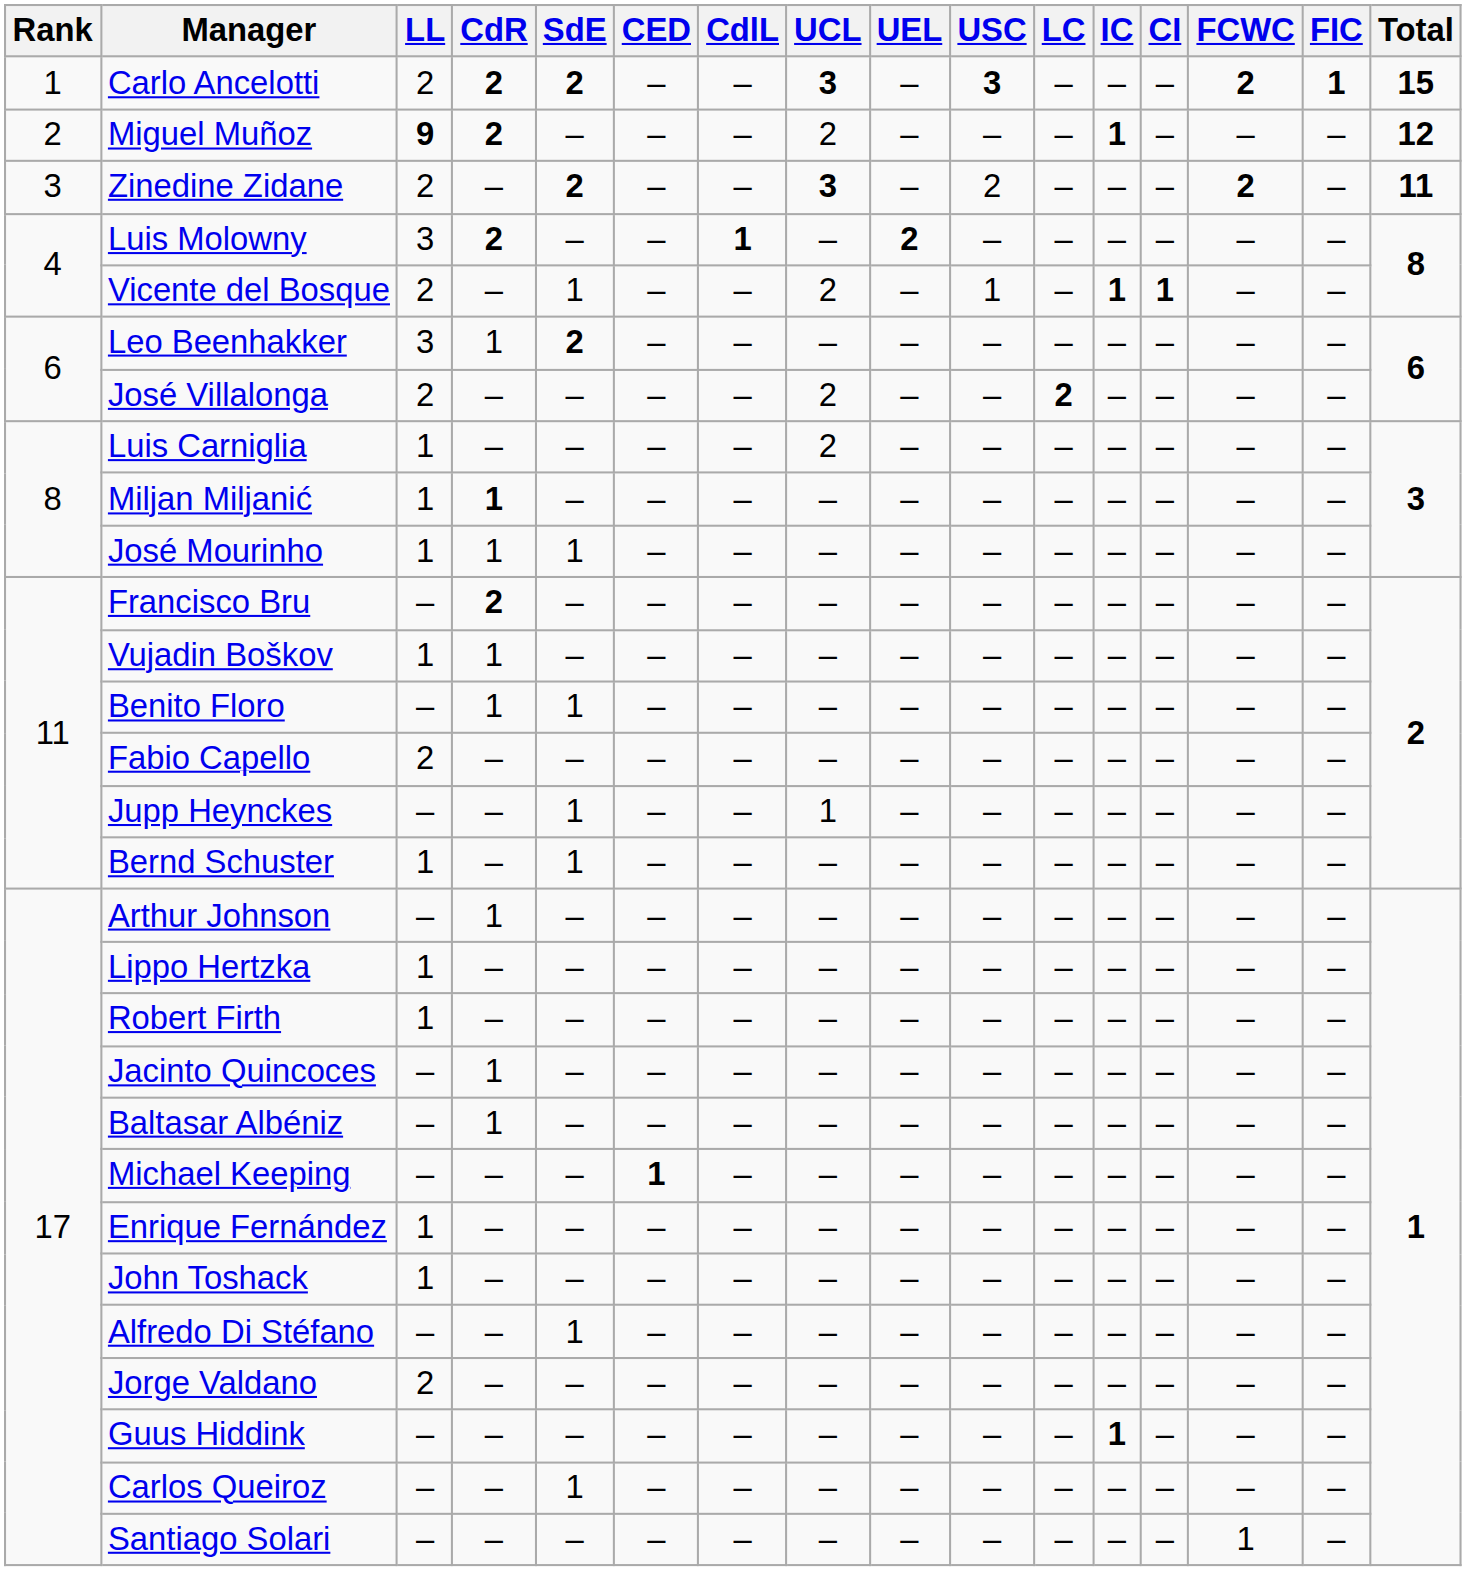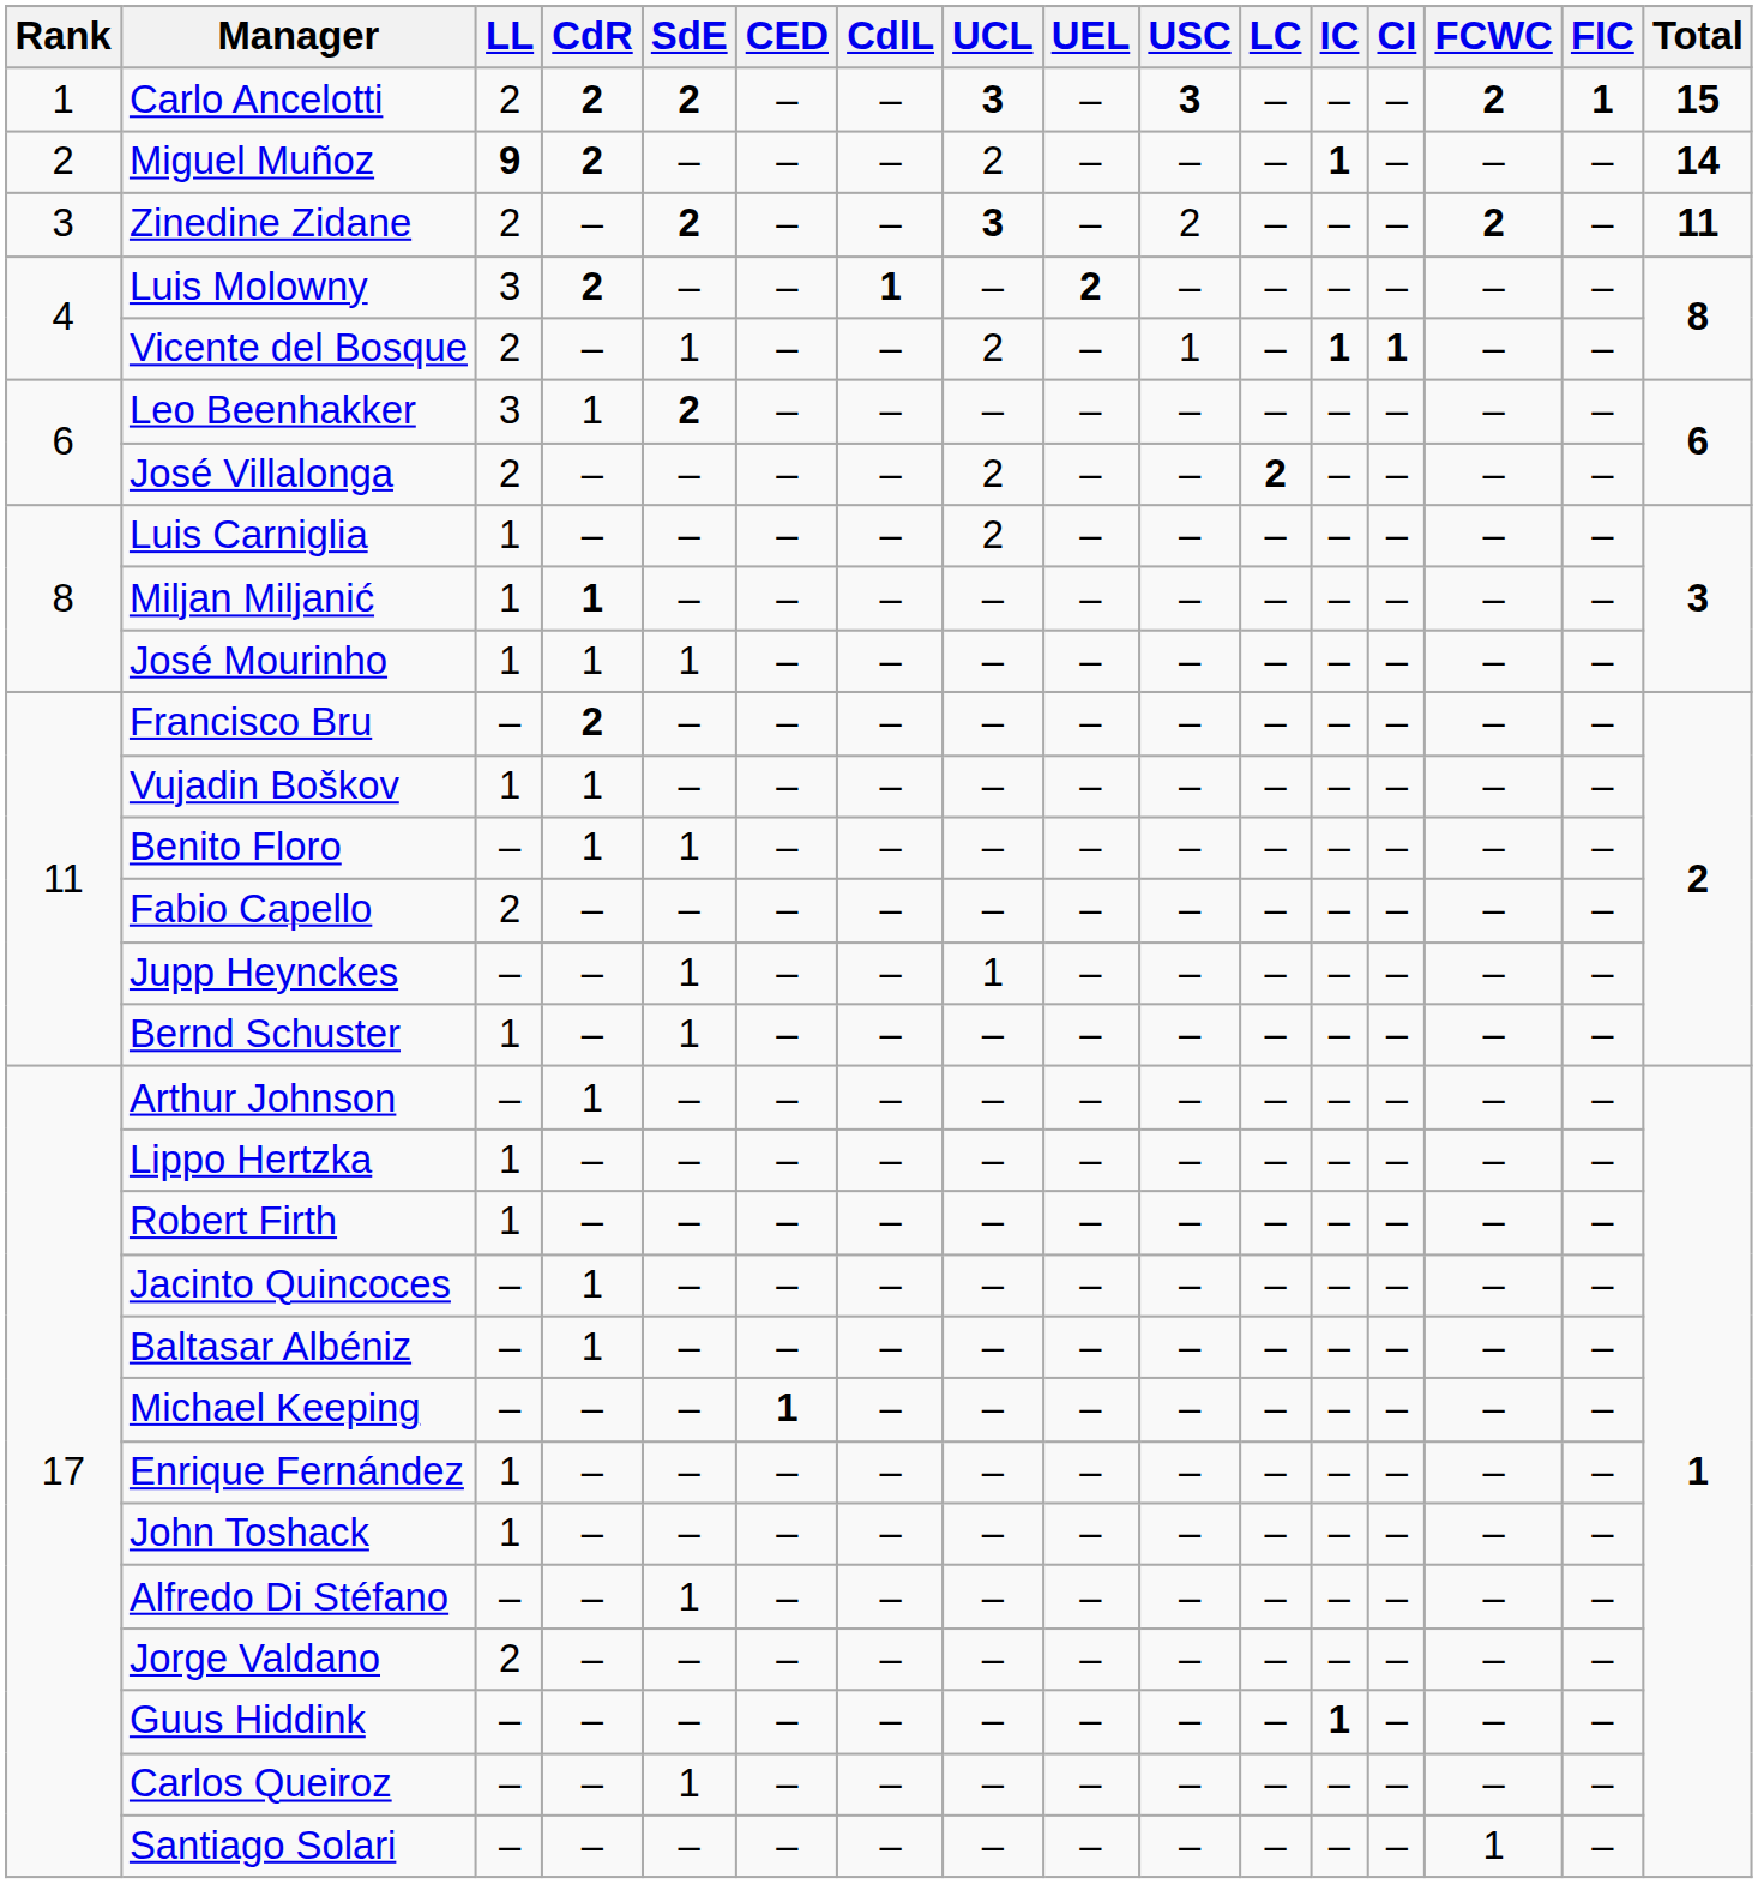 <table class="wikitable sortable">
 <tr>
 <th>Rank</th>
 <th>Manager</th>
 <th><a href='#'>LL</a></th>
 <th><a href='#'>CdR</a></th>
 <th><a href='#'>SdE</a></th>
 <th><a href='#'>CED</a></th>
 <th><a href='#'>CdlL</a></th>
 <th><a href='#'>UCL</a></th>
 <th><a href='#'>UEL</a></th>
 <th><a href='#'>USC</a></th>
 <th><a href='#'>LC</a></th>
 <th><a href='#'>IC</a></th>
 <th><a href='#'>CI</a></th>
 <th><a href='#'>FCWC</a></th>
 <th><a href='#'>FIC</a></th>
 <th>Total</th>
 </tr>
 <tr>
 <td align=center>1</td>
 <td> <a href='#'>Carlo Ancelotti</a></td>
 <td align=center>2</td>
 <td align=center><strong>2</strong></td>
 <td align=center><strong>2</strong></td>
 <td align=center>–</td>
 <td align=center>–</td>
 <td align=center><strong>3</strong></td>
 <td align="center">–</td>
 <td align=center><strong>3</strong></td>
 <td align=center>–</td>
 <td align=center>–</td>
 <td align="center">–</td>
 <td align=center><strong>2</strong></td>
 <td align=center><strong>1</strong></td>
 <td align=center><strong>15</strong></td>
 </tr>
 <tr>
 <td align=center>2</td>
 <td> <a href='#'>Miguel Muñoz</a></td>
 <td align=center><strong>9</strong></td>
 <td align=center><strong>2</strong></td>
 <td align=center>–</td>
 <td align=center>–</td>
 <td align=center>–</td>
 <td align=center>2</td>
 <td align=center>–</td>
 <td align=center>–</td>
 <td align=center>–</td>
 <td align=center><strong>1</strong></td>
 <td align="center">–</td>
 <td align=center>–</td>
 <td align=center>–</td>
-<td align=center><strong>12</strong></td>
+<td align=center><strong>14</strong></td>
 </tr>
 <tr>
 <td align=center>3</td>
 <td> <a href='#'>Zinedine Zidane</a></td>
 <td align=center>2</td>
 <td align=center>–</td>
 <td align=center><strong>2</strong></td>
 <td align=center>–</td>
 <td align=center>–</td>
 <td align=center><strong>3</strong></td>
 <td align=center>–</td>
 <td align=center>2</td>
 <td align=center>–</td>
 <td align=center>–</td>
 <td align="center">–</td>
 <td align=center><strong>2</strong></td>
 <td align=center>–</td>
 <td align=center><strong>11</strong></td>
 </tr>
 <tr>
 <td rowspan=2 align=center>4</td>
 <td> <a href='#'>Luis Molowny</a></td>
 <td align=center>3</td>
 <td align=center><strong>2</strong></td>
 <td align=center>–</td>
 <td align=center>–</td>
 <td align=center><strong>1</strong></td>
 <td align=center>–</td>
 <td align=center><strong>2</strong></td>
 <td align=center>–</td>
 <td align=center>–</td>
 <td align=center>–</td>
 <td align="center">–</td>
 <td align=center>–</td>
 <td align=center>–</td>
 <td rowspan=2 align=center><strong>8</strong></td>
 </tr>
 <tr>
 <td> <a href='#'>Vicente del Bosque</a></td>
 <td align=center>2</td>
 <td align=center>–</td>
 <td align=center>1</td>
 <td align=center>–</td>
 <td align=center>–</td>
 <td align=center>2</td>
 <td align=center>–</td>
 <td align=center>1</td>
 <td align=center>–</td>
 <td align=center><strong>1</strong></td>
 <td align=center><strong>1</strong></td>
 <td align=center>–</td>
 <td align=center>–</td>
 </tr>
 <tr>
 <td rowspan=2 align=center>6</td>
 <td> <a href='#'>Leo Beenhakker</a></td>
 <td align=center>3</td>
 <td align=center>1</td>
 <td align=center><strong>2</strong></td>
 <td align=center>–</td>
 <td align=center>–</td>
 <td align=center>–</td>
 <td align=center>–</td>
 <td align=center>–</td>
 <td align=center>–</td>
 <td align=center>–</td>
 <td align="center">–</td>
 <td align=center>–</td>
 <td align=center>–</td>
 <td rowspan=2 align=center><strong>6</strong></td>
 </tr>
 <tr>
 <td> <a href='#'>José Villalonga</a></td>
 <td align=center>2</td>
 <td align=center>–</td>
 <td align=center>–</td>
 <td align=center>–</td>
 <td align=center>–</td>
 <td align=center>2</td>
 <td align=center>–</td>
 <td align=center>–</td>
 <td align=center><strong>2</strong></td>
 <td align=center>–</td>
 <td align="center">–</td>
 <td align=center>–</td>
 <td align=center>–</td>
 </tr>
 <tr>
 <td rowspan=3 align=center>8</td>
 <td> <a href='#'>Luis Carniglia</a></td>
 <td align=center>1</td>
 <td align=center>–</td>
 <td align=center>–</td>
 <td align=center>–</td>
 <td align=center>–</td>
 <td align=center>2</td>
 <td align=center>–</td>
 <td align=center>–</td>
 <td align="center">–</td>
 <td align=center>–</td>
 <td align=center>–</td>
 <td align=center>–</td>
 <td align=center>–</td>
 <td rowspan=3 align=center><strong>3</strong></td>
 </tr>
 <tr>
 <td>  <a href='#'>Miljan Miljanić</a></td>
 <td align=center>1</td>
 <td align=center><strong>1</strong></td>
 <td align=center>–</td>
 <td align=center>–</td>
 <td align=center>–</td>
 <td align=center>–</td>
 <td align=center>–</td>
 <td align=center>–</td>
 <td align="center">–</td>
 <td align=center>–</td>
 <td align=center>–</td>
 <td align=center>–</td>
 <td align=center>–</td>
 </tr>
 <tr>
 <td> <a href='#'>José Mourinho</a></td>
 <td align=center>1</td>
 <td align=center>1</td>
 <td align=center>1</td>
 <td align=center>–</td>
 <td align=center>–</td>
 <td align=center>–</td>
 <td align=center>–</td>
 <td align=center>–</td>
 <td align="center">–</td>
 <td align=center>–</td>
 <td align=center>–</td>
 <td align=center>–</td>
 <td align=center>–</td>
 </tr>
 <tr>
 <td rowspan=6 align=center>11</td>
 <td> <a href='#'>Francisco Bru</a></td>
 <td align=center>–</td>
 <td align=center><strong>2</strong></td>
 <td align=center>–</td>
 <td align=center>–</td>
 <td align=center>–</td>
 <td align=center>–</td>
 <td align=center>–</td>
 <td align=center>–</td>
 <td align="center">–</td>
 <td align=center>–</td>
 <td align=center>–</td>
 <td align=center>–</td>
 <td align=center>–</td>
 <td rowspan=6 align=center><strong>2</strong></td>
 </tr>
 <tr>
 <td>  <a href='#'>Vujadin Boškov</a></td>
 <td align="center">1</td>
 <td align=center>1</td>
 <td align=center>–</td>
 <td align=center>–</td>
 <td align=center>–</td>
 <td align=center>–</td>
 <td align=center>–</td>
 <td align=center>–</td>
 <td align="center">–</td>
 <td align=center>–</td>
 <td align=center>–</td>
 <td align=center>–</td>
 <td align=center>–</td>
 </tr>
 <tr>
 <td> <a href='#'>Benito Floro</a></td>
 <td align=center>–</td>
 <td align=center>1</td>
 <td align=center>1</td>
 <td align=center>–</td>
 <td align=center>–</td>
 <td align=center>–</td>
 <td align=center>–</td>
 <td align=center>–</td>
 <td align="center">–</td>
 <td align=center>–</td>
 <td align=center>–</td>
 <td align=center>–</td>
 <td align=center>–</td>
 </tr>
 <tr>
 <td> <a href='#'>Fabio Capello</a></td>
 <td align=center>2</td>
 <td align=center>–</td>
 <td align=center>–</td>
 <td align=center>–</td>
 <td align=center>–</td>
 <td align=center>–</td>
 <td align=center>–</td>
 <td align=center>–</td>
 <td align="center">–</td>
 <td align=center>–</td>
 <td align=center>–</td>
 <td align=center>–</td>
 <td align=center>–</td>
 </tr>
 <tr>
 <td> <a href='#'>Jupp Heynckes</a></td>
 <td align=center>–</td>
 <td align=center>–</td>
 <td align=center>1</td>
 <td align=center>–</td>
 <td align=center>–</td>
 <td align=center>1</td>
 <td align=center>–</td>
 <td align=center>–</td>
 <td align="center">–</td>
 <td align=center>–</td>
 <td align=center>–</td>
 <td align=center>–</td>
 <td align=center>–</td>
 </tr>
 <tr>
 <td> <a href='#'>Bernd Schuster</a></td>
 <td align=center>1</td>
 <td align=center>–</td>
 <td align=center>1</td>
 <td align=center>–</td>
 <td align=center>–</td>
 <td align=center>–</td>
 <td align=center>–</td>
 <td align=center>–</td>
 <td align="center">–</td>
 <td align=center>–</td>
 <td align=center>–</td>
 <td align=center>–</td>
 <td align=center>–</td>
 </tr>
 <tr>
 <td rowspan=13 align=center>17</td>
 <td> <a href='#'>Arthur Johnson</a></td>
 <td align=center>–</td>
 <td align=center>1</td>
 <td align=center>–</td>
 <td align=center>–</td>
 <td align=center>–</td>
 <td align=center>–</td>
 <td align=center>–</td>
 <td align=center>–</td>
 <td align="center">–</td>
 <td align=center>–</td>
 <td align=center>–</td>
 <td align=center>–</td>
 <td align=center>–</td>
 <td rowspan=13 align=center><strong>1</strong></td>
 </tr>
 <tr>
 <td> <a href='#'>Lippo Hertzka</a></td>
 <td align=center>1</td>
 <td align=center>–</td>
 <td align=center>–</td>
 <td align=center>–</td>
 <td align=center>–</td>
 <td align=center>–</td>
 <td align=center>–</td>
 <td align=center>–</td>
 <td align="center">–</td>
 <td align=center>–</td>
 <td align=center>–</td>
 <td align=center>–</td>
 <td align=center>–</td>
 </tr>
 <tr>
 <td> <a href='#'>Robert Firth</a></td>
 <td align=center>1</td>
 <td align=center>–</td>
 <td align=center>–</td>
 <td align=center>–</td>
 <td align=center>–</td>
 <td align=center>–</td>
 <td align=center>–</td>
 <td align=center>–</td>
 <td align="center">–</td>
 <td align=center>–</td>
 <td align=center>–</td>
 <td align=center>–</td>
 <td align=center>–</td>
 </tr>
 <tr>
 <td> <a href='#'>Jacinto Quincoces</a></td>
 <td align=center>–</td>
 <td align=center>1</td>
 <td align=center>–</td>
 <td align=center>–</td>
 <td align=center>–</td>
 <td align=center>–</td>
 <td align=center>–</td>
 <td align=center>–</td>
 <td align="center">–</td>
 <td align=center>–</td>
 <td align=center>–</td>
 <td align=center>–</td>
 <td align=center>–</td>
 </tr>
 <tr>
 <td> <a href='#'>Baltasar Albéniz</a></td>
 <td align=center>–</td>
 <td align=center>1</td>
 <td align=center>–</td>
 <td align=center>–</td>
 <td align=center>–</td>
 <td align=center>–</td>
 <td align=center>–</td>
 <td align=center>–</td>
 <td align="center">–</td>
 <td align=center>–</td>
 <td align=center>–</td>
 <td align=center>–</td>
 <td align=center>–</td>
 </tr>
 <tr>
 <td> <a href='#'>Michael Keeping</a></td>
 <td align=center>–</td>
 <td align=center>–</td>
 <td align=center>–</td>
 <td align=center><strong>1</strong></td>
 <td align=center>–</td>
 <td align=center>–</td>
 <td align=center>–</td>
 <td align=center>–</td>
 <td align="center">–</td>
 <td align=center>–</td>
 <td align=center>–</td>
 <td align=center>–</td>
 <td align=center>–</td>
 </tr>
 <tr>
 <td> <a href='#'>Enrique Fernández</a></td>
 <td align=center>1</td>
 <td align=center>–</td>
 <td align=center>–</td>
 <td align=center>–</td>
 <td align=center>–</td>
 <td align=center>–</td>
 <td align=center>–</td>
 <td align=center>–</td>
 <td align="center">–</td>
 <td align=center>–</td>
 <td align=center>–</td>
 <td align=center>–</td>
 <td align=center>–</td>
 </tr>
 <tr>
 <td> <a href='#'>John Toshack</a></td>
 <td align=center>1</td>
 <td align=center>–</td>
 <td align=center>–</td>
 <td align=center>–</td>
 <td align=center>–</td>
 <td align=center>–</td>
 <td align=center>–</td>
 <td align=center>–</td>
 <td align="center">–</td>
 <td align=center>–</td>
 <td align=center>–</td>
 <td align=center>–</td>
 <td align=center>–</td>
 </tr>
 <tr>
 <td> <a href='#'>Alfredo Di Stéfano</a></td>
 <td align=center>–</td>
 <td align=center>–</td>
 <td align=center>1</td>
 <td align=center>–</td>
 <td align=center>–</td>
 <td align=center>–</td>
 <td align=center>–</td>
 <td align=center>–</td>
 <td align="center">–</td>
 <td align=center>–</td>
 <td align=center>–</td>
 <td align=center>–</td>
 <td align=center>–</td>
 </tr>
 <tr>
 <td> <a href='#'>Jorge Valdano</a></td>
 <td align=center>2</td>
 <td align=center>–</td>
 <td align=center>–</td>
 <td align=center>–</td>
 <td align=center>–</td>
 <td align=center>–</td>
 <td align=center>–</td>
 <td align=center>–</td>
 <td align="center">–</td>
 <td align=center>–</td>
 <td align=center>–</td>
 <td align=center>–</td>
 <td align=center>–</td>
 </tr>
 <tr>
 <td> <a href='#'>Guus Hiddink</a></td>
 <td align=center>–</td>
 <td align=center>–</td>
 <td align=center>–</td>
 <td align=center>–</td>
 <td align=center>–</td>
 <td align=center>–</td>
 <td align=center>–</td>
 <td align=center>–</td>
 <td align="center">–</td>
 <td align=center><strong>1</strong></td>
 <td align=center>–</td>
 <td align=center>–</td>
 <td align=center>–</td>
 </tr>
 <tr>
 <td> <a href='#'>Carlos Queiroz</a></td>
 <td align=center>–</td>
 <td align=center>–</td>
 <td align=center>1</td>
 <td align=center>–</td>
 <td align=center>–</td>
 <td align=center>–</td>
 <td align=center>–</td>
 <td align=center>–</td>
 <td align="center">–</td>
 <td align=center>–</td>
 <td align=center>–</td>
 <td align=center>–</td>
 <td align=center>–</td>
 </tr>
 <tr>
 <td> <a href='#'>Santiago Solari</a></td>
 <td align=center>–</td>
 <td align=center>–</td>
 <td align=center>–</td>
 <td align=center>–</td>
 <td align=center>–</td>
 <td align=center>–</td>
 <td align=center>–</td>
 <td align=center>–</td>
 <td align="center">–</td>
 <td align=center>–</td>
 <td align=center>–</td>
 <td align=center>1</td>
 <td align=center>–</td>
 </tr>
 </table>
